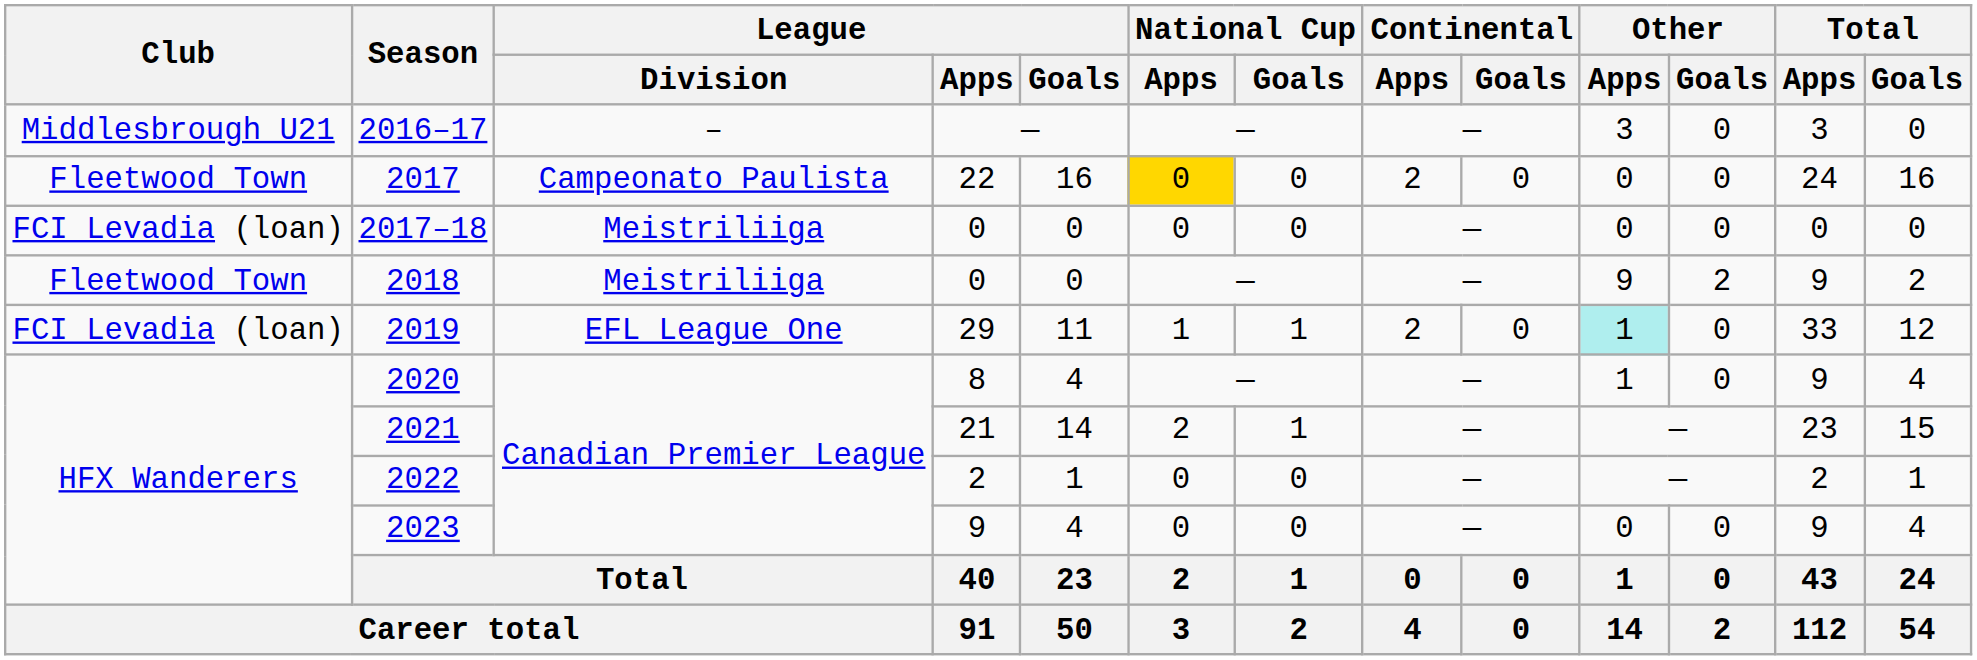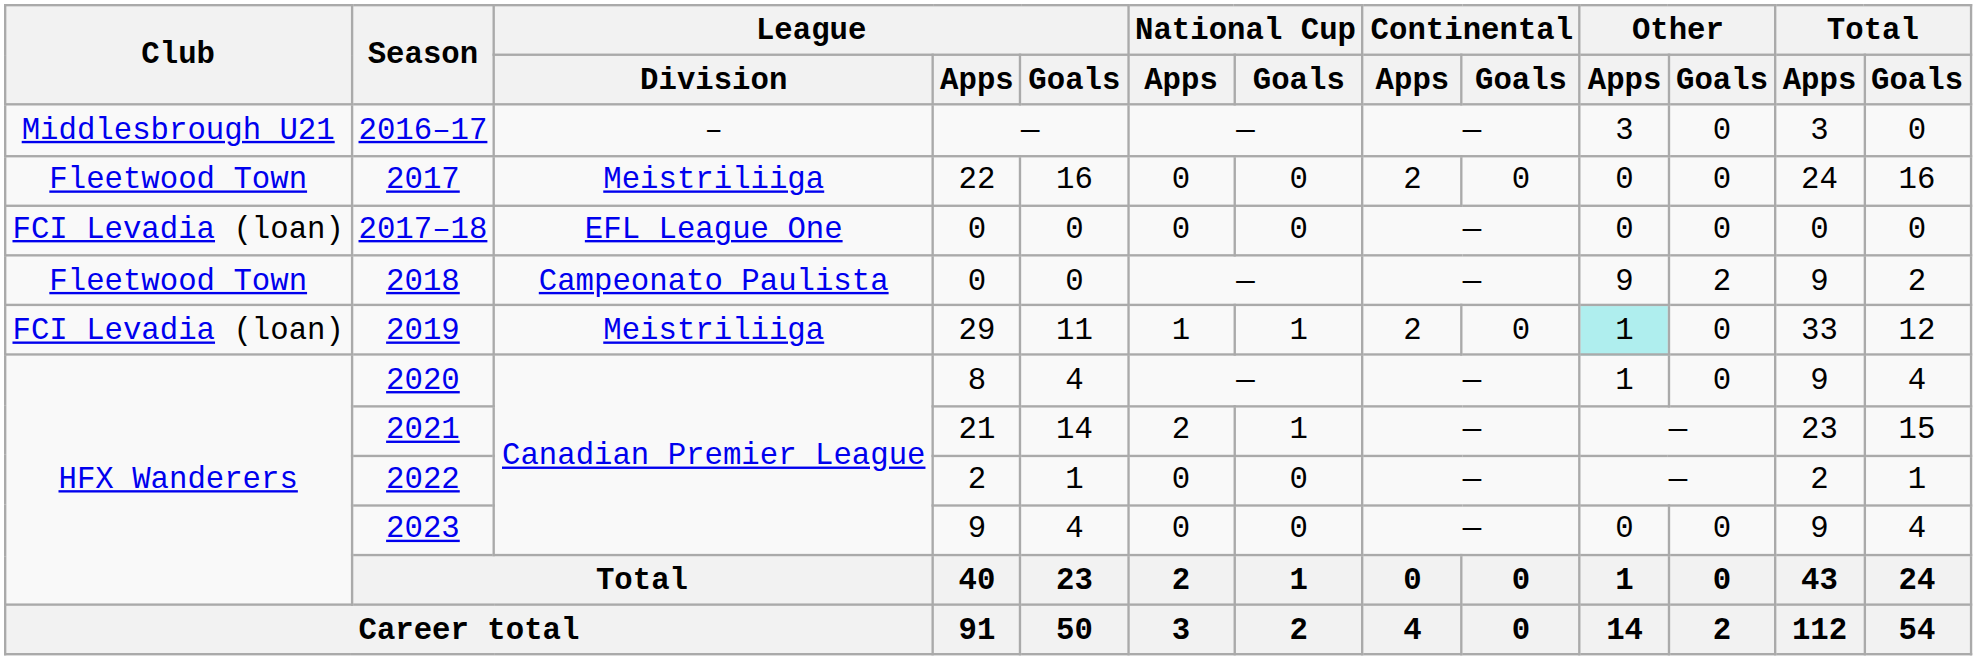 <table class="wikitable" style="text-align:center">
 <tr>
 <th rowspan="2">Club</th>
 <th rowspan="2">Season</th>
 <th colspan="3">League</th>
 <th colspan="2">National Cup</th>
 <th colspan="2">Continental</th>
 <th colspan="2">Other</th>
 <th colspan="2">Total</th>
 </tr>
 <tr>
 <th>Division</th>
 <th>Apps</th>
 <th>Goals</th>
 <th>Apps</th>
 <th>Goals</th>
 <th>Apps</th>
 <th>Goals</th>
 <th>Apps</th>
 <th>Goals</th>
 <th>Apps</th>
 <th>Goals</th>
 </tr>
 <tr>
 <td><a href='#'>Middlesbrough U21</a></td>
 <td><a href='#'>2016–17</a></td>
 <td>–</td>
 <td colspan="2">—</td>
 <td colspan="2">—</td>
 <td colspan="2">—</td>
 <td>3</td>
 <td>0</td>
 <td>3</td>
 <td>0</td>
 </tr>
 <tr>
 <td><a href='#'>Fleetwood Town</a></td>
 <td><a href='#'>2017</a></td>
-<td><a href='#'>Campeonato Paulista</a></td>
+<td><a href='#'>Meistriliiga</a></td>
 <td>22</td>
 <td>16</td>
-<td style="background: gold;">0</td>
+<td>0</td>
 <td>0</td>
 <td>2</td>
 <td>0</td>
 <td>0</td>
 <td>0</td>
 <td>24</td>
 <td>16</td>
 </tr>
 <tr>
 <td><a href='#'>FCI Levadia</a> (loan)</td>
 <td><a href='#'>2017–18</a></td>
-<td><a href='#'>Meistriliiga</a></td>
+<td><a href='#'>EFL League One</a></td>
 <td>0</td>
 <td>0</td>
 <td>0</td>
 <td>0</td>
 <td colspan="2">—</td>
 <td>0</td>
 <td>0</td>
 <td>0</td>
 <td>0</td>
 </tr>
 <tr>
 <td><a href='#'>Fleetwood Town</a></td>
 <td><a href='#'>2018</a></td>
-<td><a href='#'>Meistriliiga</a></td>
+<td><a href='#'>Campeonato Paulista</a></td>
 <td>0</td>
 <td>0</td>
 <td colspan="2">—</td>
 <td colspan="2">—</td>
 <td>9</td>
 <td>2</td>
 <td>9</td>
 <td>2</td>
 </tr>
 <tr>
 <td><a href='#'>FCI Levadia</a> (loan)</td>
 <td><a href='#'>2019</a></td>
-<td><a href='#'>EFL League One</a></td>
+<td><a href='#'>Meistriliiga</a></td>
 <td>29</td>
 <td>11</td>
 <td>1</td>
 <td>1</td>
 <td>2</td>
 <td>0</td>
 <td style="background: paleturquoise;">1</td>
 <td>0</td>
 <td>33</td>
 <td>12</td>
 </tr>
 <tr>
 <td rowspan="5"><a href='#'>HFX Wanderers</a></td>
 <td><a href='#'>2020</a></td>
 <td rowspan=4><a href='#'>Canadian Premier League</a></td>
 <td>8</td>
 <td>4</td>
 <td colspan="2">—</td>
 <td colspan="2">—</td>
 <td>1</td>
 <td>0</td>
 <td>9</td>
 <td>4</td>
 </tr>
 <tr>
 <td><a href='#'>2021</a></td>
 <td>21</td>
 <td>14</td>
 <td>2</td>
 <td>1</td>
 <td colspan="2">—</td>
 <td colspan="2">—</td>
 <td>23</td>
 <td>15</td>
 </tr>
 <tr>
 <td><a href='#'>2022</a></td>
 <td>2</td>
 <td>1</td>
 <td>0</td>
 <td>0</td>
 <td colspan="2">—</td>
 <td colspan="2">—</td>
 <td>2</td>
 <td>1</td>
 </tr>
 <tr>
 <td><a href='#'>2023</a></td>
 <td>9</td>
 <td>4</td>
 <td>0</td>
 <td>0</td>
 <td colspan="2">—</td>
 <td>0</td>
 <td>0</td>
 <td>9</td>
 <td>4</td>
 </tr>
 <tr>
 <th colspan="2">Total</th>
 <th>40</th>
 <th>23</th>
 <th>2</th>
 <th>1</th>
 <th>0</th>
 <th>0</th>
 <th>1</th>
 <th>0</th>
 <th>43</th>
 <th>24</th>
 </tr>
 <tr>
 <th colspan="3">Career total</th>
 <th>91</th>
 <th>50</th>
 <th>3</th>
 <th>2</th>
 <th>4</th>
 <th>0</th>
 <th>14</th>
 <th>2</th>
 <th>112</th>
 <th>54</th>
 </tr>
 </table>
